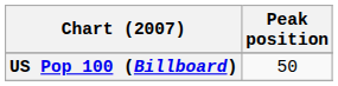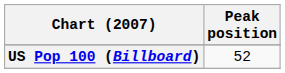 <table class="wikitable sortable plainrowheaders" style="text-align:center;">
 <tr>
 <th scope="col">Chart (2007)</th>
 <th scope="col">Peak<br>position</th>
 </tr>
 <tr>
 </tr>
 <tr>
 </tr>
 <tr>
 </tr>
 <tr>
 </tr>
 <tr>
 <th scope="row">US <a href='#'>Pop 100</a> (<a href='#'><em>Billboard</em></a>)</th>
-<td>50</td>
+<td>52</td>
 </tr>
 <tr>
 </tr>
 </table>
